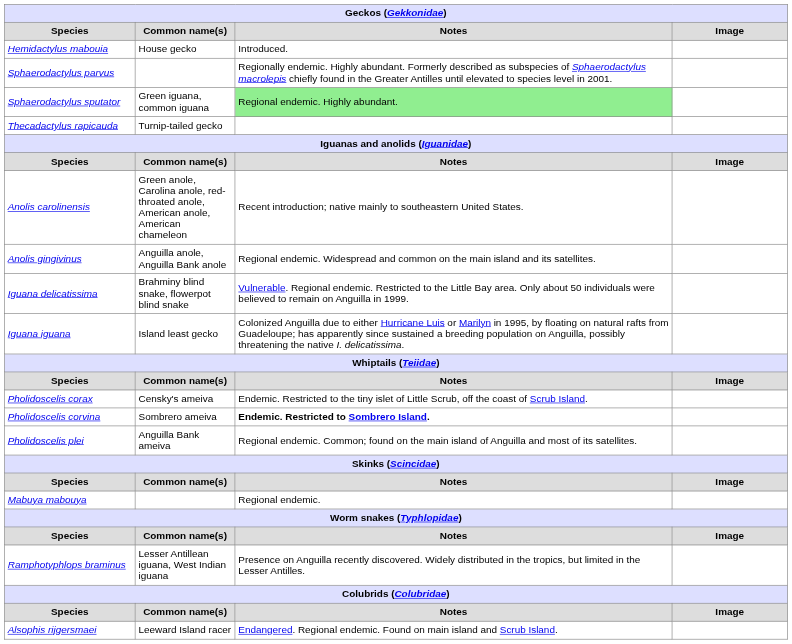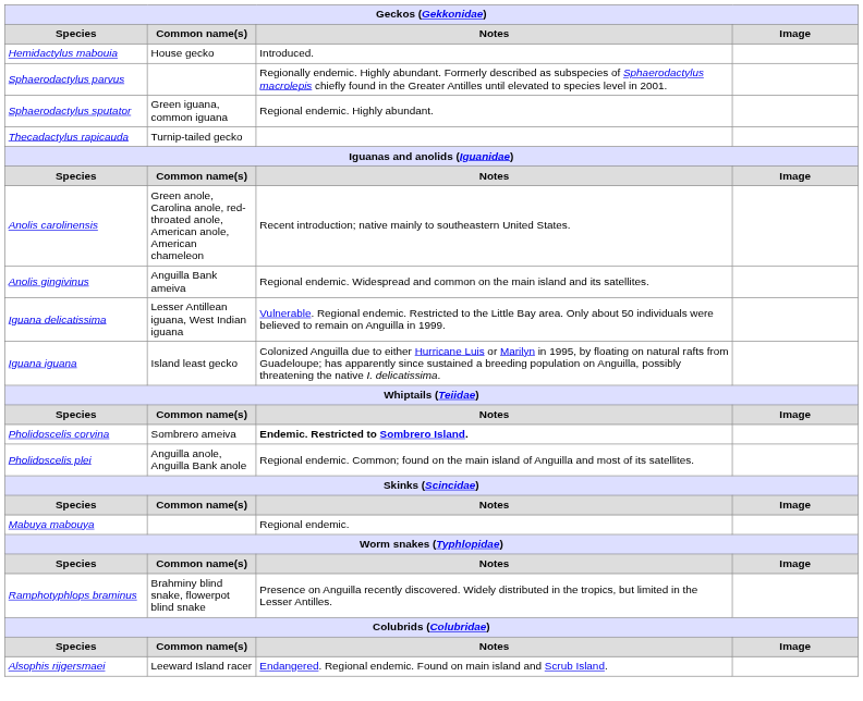 <table border=1 style="border-collapse:collapse;" cellpadding=5 width=100%>
 <tr>
 <th colspan=4 bgcolor=#DDDFFF>Geckos (<em><a href='#'>Gekkonidae</a></em>)</th>
 </tr>
 <tr bgcolor=#DDDDDD align=center>
 <th width=200px>Species</th>
 <th width=150px>Common name(s)</th>
 <th>Notes</th>
 <th width=175px>Image</th>
 </tr>
 <tr>
 <td><em><a href='#'>Hemidactylus mabouia</a></em></td>
 <td>House gecko</td>
 <td>Introduced.</td>
 <td></td>
 </tr>
 <tr>
 <td><em><a href='#'>Sphaerodactylus parvus</a></em></td>
 <td></td>
 <td>Regionally endemic.  Highly abundant.  Formerly described as subspecies of <em><a href='#'>Sphaerodactylus macrolepis</a></em> chiefly found in the Greater Antilles until elevated to species level in 2001.</td>
 <td></td>
 </tr>
 <tr>
 <td><em><a href='#'>Sphaerodactylus sputator</a></em></td>
 <td>Green iguana, common iguana</td>
-<td style="background: lightgreen;">Regional endemic. Highly abundant.</td>
+<td>Regional endemic. Highly abundant.</td>
 <td></td>
 </tr>
 <tr>
 <td><em><a href='#'>Thecadactylus rapicauda</a></em></td>
 <td>Turnip-tailed gecko</td>
 <td></td>
 <td></td>
 </tr>
 <tr>
 <th colspan=4 bgcolor=#DDDFFF>Iguanas and anolids (<em><a href='#'>Iguanidae</a></em>)</th>
 </tr>
 <tr bgcolor=#DDDDDD align=center>
 <th width=200px>Species</th>
 <th width=150px>Common name(s)</th>
 <th>Notes</th>
 <th width=175px>Image</th>
 </tr>
 <tr>
 <td><em><a href='#'>Anolis carolinensis</a></em></td>
 <td>Green anole, Carolina anole, red-throated anole, American anole, American chameleon</td>
 <td>Recent introduction; native mainly to southeastern United States.</td>
 <td></td>
 </tr>
 <tr>
 <td><em><a href='#'>Anolis gingivinus</a></em></td>
-<td>Anguilla anole, Anguilla Bank anole</td>
+<td>Anguilla Bank ameiva</td>
 <td>Regional endemic.  Widespread and common on the main island and its satellites.</td>
 <td></td>
 </tr>
 <tr>
 <td><em><a href='#'>Iguana delicatissima</a></em></td>
-<td>Brahminy blind snake, flowerpot blind snake</td>
+<td>Lesser Antillean iguana, West Indian iguana</td>
 <td><a href='#'>Vulnerable</a>.  Regional endemic.  Restricted to the Little Bay area.  Only about 50 individuals were believed to remain on Anguilla in 1999.</td>
 <td></td>
 </tr>
 <tr>
 <td><em><a href='#'>Iguana iguana</a></em></td>
 <td>Island least gecko</td>
 <td>Colonized Anguilla due to either <a href='#'>Hurricane Luis</a> or <a href='#'>Marilyn</a> in 1995, by floating on natural rafts from Guadeloupe; has apparently since sustained a breeding population on Anguilla, possibly threatening the native <em>I. delicatissima</em>.</td>
 <td></td>
 </tr>
 <tr>
 <th colspan=4 bgcolor=#DDDFFF>Whiptails (<em><a href='#'>Teiidae</a></em>)</th>
 </tr>
 <tr bgcolor=#DDDDDD align=center>
 <th width=200px>Species</th>
 <th width=150px>Common name(s)</th>
 <th>Notes</th>
 <th width=175px>Image</th>
 </tr>
 <tr>
-<td><em><a href='#'>Pholidoscelis corax</a></em></td>
-<td>Censky's ameiva</td>
-<td>Endemic.  Restricted to the tiny islet of Little Scrub, off the coast of <a href='#'>Scrub Island</a>.</td>
-<td></td>
-</tr>
-<tr>
 <td><em><a href='#'>Pholidoscelis corvina</a></em></td>
 <td>Sombrero ameiva</td>
 <td><strong>Endemic.  Restricted to <a href='#'>Sombrero Island</a>.</strong></td>
 <td></td>
 </tr>
 <tr>
 <td><em><a href='#'>Pholidoscelis plei</a></em></td>
-<td>Anguilla Bank ameiva</td>
+<td>Anguilla anole, Anguilla Bank anole</td>
 <td>Regional endemic.  Common; found on the main island of Anguilla and most of its satellites.</td>
 <td></td>
 </tr>
 <tr>
 <th colspan=4 bgcolor=#DDDFFF>Skinks (<em><a href='#'>Scincidae</a></em>)</th>
 </tr>
 <tr bgcolor=#DDDDDD align=center>
 <th width=200px>Species</th>
 <th width=150px>Common name(s)</th>
 <th>Notes</th>
 <th width=175px>Image</th>
 </tr>
 <tr>
 <td><em><a href='#'>Mabuya mabouya</a></em></td>
 <td></td>
 <td>Regional endemic.</td>
 <td></td>
 </tr>
 <tr>
 <th colspan=4 bgcolor=#DDDFFF>Worm snakes (<em><a href='#'>Typhlopidae</a></em>)</th>
 </tr>
 <tr bgcolor=#DDDDDD align=center>
 <th width=200px>Species</th>
 <th width=150px>Common name(s)</th>
 <th>Notes</th>
 <th width=175px>Image</th>
 </tr>
 <tr>
 <td><em><a href='#'>Ramphotyphlops braminus</a></em></td>
-<td>Lesser Antillean iguana, West Indian iguana</td>
+<td>Brahminy blind snake, flowerpot blind snake</td>
 <td>Presence on Anguilla recently discovered.  Widely distributed in the tropics, but limited in the Lesser Antilles.</td>
 <td></td>
 </tr>
 <tr>
 <th colspan=4 bgcolor=#DDDFFF>Colubrids (<em><a href='#'>Colubridae</a></em>)</th>
 </tr>
 <tr bgcolor=#DDDDDD align=center>
 <th width=200px>Species</th>
 <th width=150px>Common name(s)</th>
 <th>Notes</th>
 <th width=175px>Image</th>
 </tr>
 <tr>
 <td><em><a href='#'>Alsophis rijgersmaei</a></em></td>
 <td>Leeward Island racer</td>
 <td><a href='#'>Endangered</a>.  Regional endemic.  Found on main island and <a href='#'>Scrub Island</a>.</td>
 <td></td>
 </tr>
 </table>
